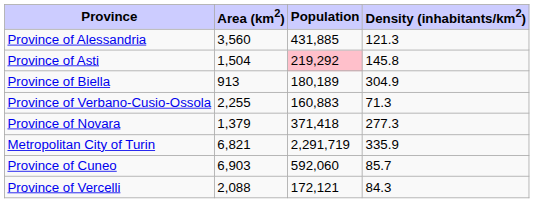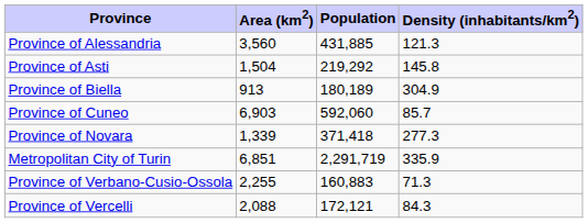 <table class="wikitable sortable centered">
 <tr>
 <th style="background:#ccf;">Province</th>
 <th style="background:#ccf;">Area (km<sup>2</sup>)</th>
 <th style="background:#ccf;">Population</th>
 <th style="background:#ccf;">Density (inhabitants/km<sup>2</sup>)</th>
 </tr>
 <tr>
 <td><a href='#'>Province of Alessandria</a></td>
 <td>3,560</td>
 <td>431,885</td>
 <td>121.3</td>
 </tr>
 <tr>
 <td><a href='#'>Province of Asti</a></td>
 <td>1,504</td>
-<td style="background: pink;">219,292</td>
+<td>219,292</td>
 <td>145.8</td>
 </tr>
 <tr>
 <td><a href='#'>Province of Biella</a></td>
 <td>913</td>
 <td>180,189</td>
 <td>304.9</td>
 </tr>
 <tr>
-<td><a href='#'>Province of Verbano-Cusio-Ossola</a></td>
-<td>2,255</td>
-<td>160,883</td>
-<td>71.3</td>
+<td><a href='#'>Province of Cuneo</a></td>
+<td>6,903</td>
+<td>592,060</td>
+<td>85.7</td>
 </tr>
 <tr>
 <td><a href='#'>Province of Novara</a></td>
-<td>1,379</td>
+<td>1,339</td>
 <td>371,418</td>
 <td>277.3</td>
 </tr>
 <tr>
 <td><a href='#'>Metropolitan City of Turin</a></td>
-<td>6,821</td>
+<td>6,851</td>
 <td>2,291,719</td>
 <td>335.9</td>
 </tr>
 <tr>
-<td><a href='#'>Province of Cuneo</a></td>
-<td>6,903</td>
-<td>592,060</td>
-<td>85.7</td>
+<td><a href='#'>Province of Verbano-Cusio-Ossola</a></td>
+<td>2,255</td>
+<td>160,883</td>
+<td>71.3</td>
 </tr>
 <tr>
 <td><a href='#'>Province of Vercelli</a></td>
 <td>2,088</td>
 <td>172,121</td>
 <td>84.3</td>
 </tr>
 </table>
